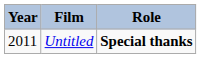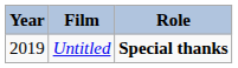 <table class="wikitable" style="font-size:95%;">
 <tr>
 <th style="background:#B0C4DE;">Year</th>
 <th style="background:#B0C4DE;">Film</th>
 <th style="background:#B0C4DE;">Role</th>
 </tr>
 <tr>
-<td>2011</td>
+<td>2019</td>
 <td><em><a href='#'>Untitled</a></em></td>
 <td><strong>Special thanks</strong></td>
 </tr>
 </table>
